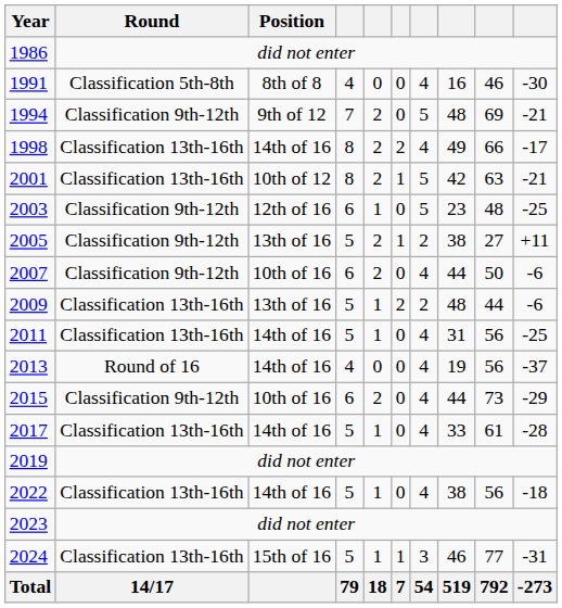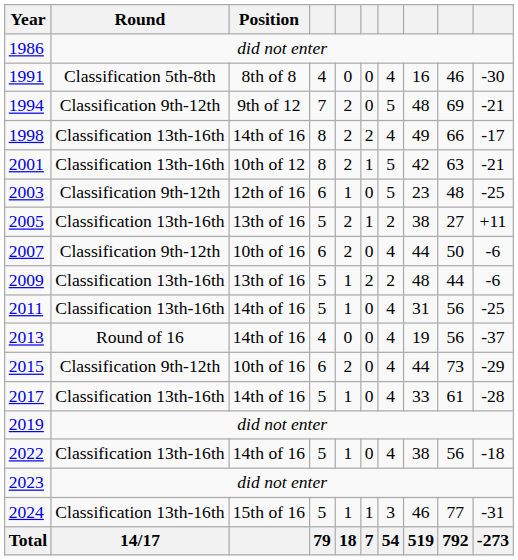 <table class="wikitable" style="text-align:center; font-size:90%;">
 <tr>
 <th>Year</th>
 <th>Round</th>
 <th>Position</th>
 <th></th>
 <th></th>
 <th></th>
 <th></th>
 <th></th>
 <th></th>
 <th></th>
 </tr>
 <tr>
 <td align=left> <a href='#'>1986</a></td>
 <td colspan=9><em>did not enter</em></td>
 </tr>
 <tr>
 <td align=left> <a href='#'>1991</a></td>
 <td>Classification 5th-8th</td>
 <td>8th of 8</td>
 <td>4</td>
 <td>0</td>
 <td>0</td>
 <td>4</td>
 <td>16</td>
 <td>46</td>
 <td>-30</td>
 </tr>
 <tr>
 <td align=left> <a href='#'>1994</a></td>
 <td>Classification 9th-12th</td>
 <td>9th of 12</td>
 <td>7</td>
 <td>2</td>
 <td>0</td>
 <td>5</td>
 <td>48</td>
 <td>69</td>
 <td>-21</td>
 </tr>
 <tr>
 <td align=left> <a href='#'>1998</a></td>
 <td>Classification 13th-16th</td>
 <td>14th of 16</td>
 <td>8</td>
 <td>2</td>
 <td>2</td>
 <td>4</td>
 <td>49</td>
 <td>66</td>
 <td>-17</td>
 </tr>
 <tr>
 <td align=left> <a href='#'>2001</a></td>
 <td>Classification 13th-16th</td>
 <td>10th of 12</td>
 <td>8</td>
 <td>2</td>
 <td>1</td>
 <td>5</td>
 <td>42</td>
 <td>63</td>
 <td>-21</td>
 </tr>
 <tr>
 <td align=left> <a href='#'>2003</a></td>
 <td>Classification 9th-12th</td>
 <td>12th of 16</td>
 <td>6</td>
 <td>1</td>
 <td>0</td>
 <td>5</td>
 <td>23</td>
 <td>48</td>
 <td>-25</td>
 </tr>
 <tr>
 <td align=left> <a href='#'>2005</a></td>
-<td>Classification 9th-12th</td>
+<td>Classification 13th-16th</td>
 <td>13th of 16</td>
 <td>5</td>
 <td>2</td>
 <td>1</td>
 <td>2</td>
 <td>38</td>
 <td>27</td>
 <td>+11</td>
 </tr>
 <tr>
 <td align=left> <a href='#'>2007</a></td>
 <td>Classification 9th-12th</td>
 <td>10th of 16</td>
 <td>6</td>
 <td>2</td>
 <td>0</td>
 <td>4</td>
 <td>44</td>
 <td>50</td>
 <td>-6</td>
 </tr>
 <tr>
 <td align=left> <a href='#'>2009</a></td>
 <td>Classification 13th-16th</td>
 <td>13th of 16</td>
 <td>5</td>
 <td>1</td>
 <td>2</td>
 <td>2</td>
 <td>48</td>
 <td>44</td>
 <td>-6</td>
 </tr>
 <tr>
 <td align=left> <a href='#'>2011</a></td>
 <td>Classification 13th-16th</td>
 <td>14th of 16</td>
 <td>5</td>
 <td>1</td>
 <td>0</td>
 <td>4</td>
 <td>31</td>
 <td>56</td>
 <td>-25</td>
 </tr>
 <tr>
 <td align=left> <a href='#'>2013</a></td>
 <td>Round of 16</td>
 <td>14th of 16</td>
 <td>4</td>
 <td>0</td>
 <td>0</td>
 <td>4</td>
 <td>19</td>
 <td>56</td>
 <td>-37</td>
 </tr>
 <tr>
 <td align=left> <a href='#'>2015</a></td>
 <td>Classification 9th-12th</td>
 <td>10th of 16</td>
 <td>6</td>
 <td>2</td>
 <td>0</td>
 <td>4</td>
 <td>44</td>
 <td>73</td>
 <td>-29</td>
 </tr>
 <tr>
 <td align=left> <a href='#'>2017</a></td>
 <td>Classification 13th-16th</td>
 <td>14th of 16</td>
 <td>5</td>
 <td>1</td>
 <td>0</td>
 <td>4</td>
 <td>33</td>
 <td>61</td>
 <td>-28</td>
 </tr>
 <tr>
 <td align=left> <a href='#'>2019</a></td>
 <td colspan=9><em>did not enter</em></td>
 </tr>
 <tr>
 <td align=left> <a href='#'>2022</a></td>
 <td>Classification 13th-16th</td>
 <td>14th of 16</td>
 <td>5</td>
 <td>1</td>
 <td>0</td>
 <td>4</td>
 <td>38</td>
 <td>56</td>
 <td>-18</td>
 </tr>
 <tr>
 <td align=left> <a href='#'>2023</a></td>
 <td colspan=9><em>did not enter</em></td>
 </tr>
 <tr>
 <td align=left> <a href='#'>2024</a></td>
 <td>Classification 13th-16th</td>
 <td>15th of 16</td>
 <td>5</td>
 <td>1</td>
 <td>1</td>
 <td>3</td>
 <td>46</td>
 <td>77</td>
 <td>-31</td>
 </tr>
 <tr>
 <th>Total</th>
 <th>14/17</th>
 <th></th>
 <th>79</th>
 <th>18</th>
 <th>7</th>
 <th>54</th>
 <th>519</th>
 <th>792</th>
 <th>-273</th>
 </tr>
 </table>
